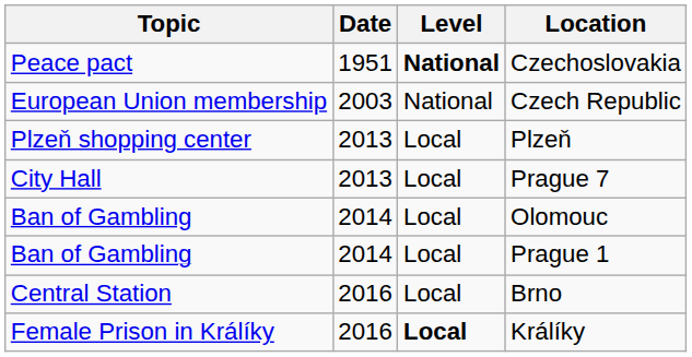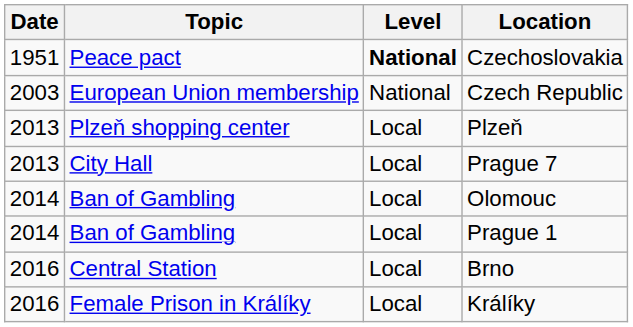 <table class="wikitable">
 <tr>
+<th>Date</th>
 <th>Topic</th>
-<th>Date</th>
 <th>Level</th>
 <th>Location</th>
 </tr>
 <tr>
+<td>1951</td>
 <td><a href='#'>Peace pact</a></td>
-<td>1951</td>
 <td><strong>National</strong></td>
 <td>Czechoslovakia</td>
 </tr>
 <tr>
+<td>2003</td>
 <td><a href='#'>European Union membership</a></td>
-<td>2003</td>
 <td>National</td>
 <td>Czech Republic</td>
 </tr>
 <tr>
+<td>2013</td>
 <td><a href='#'>Plzeň shopping center</a></td>
-<td>2013</td>
 <td>Local</td>
 <td>Plzeň</td>
 </tr>
 <tr>
+<td>2013</td>
 <td><a href='#'>City Hall</a></td>
-<td>2013</td>
 <td>Local</td>
 <td>Prague 7</td>
 </tr>
 <tr>
+<td>2014</td>
 <td><a href='#'>Ban of Gambling</a></td>
-<td>2014</td>
 <td>Local</td>
 <td>Olomouc</td>
 </tr>
 <tr>
+<td>2014</td>
 <td><a href='#'>Ban of Gambling</a></td>
-<td>2014</td>
 <td>Local</td>
 <td>Prague 1</td>
 </tr>
 <tr>
+<td>2016</td>
 <td><a href='#'>Central Station</a></td>
-<td>2016</td>
 <td>Local</td>
 <td>Brno</td>
 </tr>
 <tr>
+<td>2016</td>
 <td><a href='#'>Female Prison in Králíky</a></td>
-<td>2016</td>
-<td><strong>Local</strong></td>
+<td>Local</td>
 <td>Králíky</td>
 </tr>
 </table>
